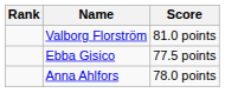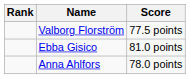 <table class="wikitable" style="text-align:center">
 <tr>
 <th>Rank</th>
 <th>Name</th>
 <th>Score</th>
 </tr>
 <tr>
 <td></td>
 <td align=left><a href='#'>Valborg Florström</a></td>
-<td>81.0 points</td>
+<td>77.5 points</td>
 </tr>
 <tr>
 <td></td>
 <td align=left><a href='#'>Ebba Gisico</a></td>
-<td>77.5 points</td>
+<td>81.0 points</td>
 </tr>
 <tr>
 <td></td>
 <td align=left><a href='#'>Anna Ahlfors</a></td>
 <td>78.0 points</td>
 </tr>
 </table>
